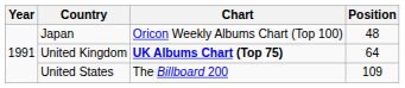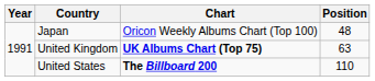 <table class="wikitable">
 <tr>
 <th>Year</th>
 <th>Country</th>
 <th>Chart</th>
 <th>Position</th>
 </tr>
 <tr>
 <td rowspan="3">1991</td>
 <td>Japan</td>
 <td><a href='#'>Oricon</a> Weekly Albums Chart (Top 100)</td>
 <td style="text-align:center;">48</td>
 </tr>
 <tr>
 <td>United Kingdom</td>
 <td><strong><a href='#'>UK Albums Chart</a> (Top 75)</strong></td>
-<td style="text-align:center;">64</td>
+<td style="text-align:center;">63</td>
 </tr>
 <tr>
 <td>United States</td>
-<td>The <a href='#'><em>Billboard</em> 200</a></td>
-<td style="text-align:center;">109</td>
+<td><strong>The <a href='#'><em>Billboard</em> 200</a></strong></td>
+<td style="text-align:center;">110</td>
 </tr>
 </table>
